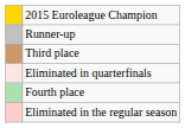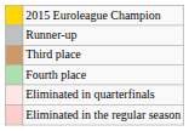 <table class="wikitable" style="font-size:90%">
 <tr>
 <td style="background:gold;">    </td>
 <td>2015 Euroleague Champion</td>
 </tr>
 <tr>
 <td style="background:silver;">    </td>
 <td>Runner-up</td>
 </tr>
 <tr>
 <td style="background:#CC9966;">    </td>
 <td>Third place</td>
 </tr>
 <tr>
+<td style="background:#ACE1AF;">    </td>
+<td>Fourth place</td>
+</tr>
+<tr>
 <td style="background:#ffe6e6;">    </td>
 <td>Eliminated in quarterfinals</td>
-</tr>
-<tr>
-<td style="background:#ACE1AF;">    </td>
-<td>Fourth place</td>
 </tr>
 <tr>
 <td style="background:#fcc;">    </td>
 <td>Eliminated in the regular season</td>
 </tr>
 </table>
